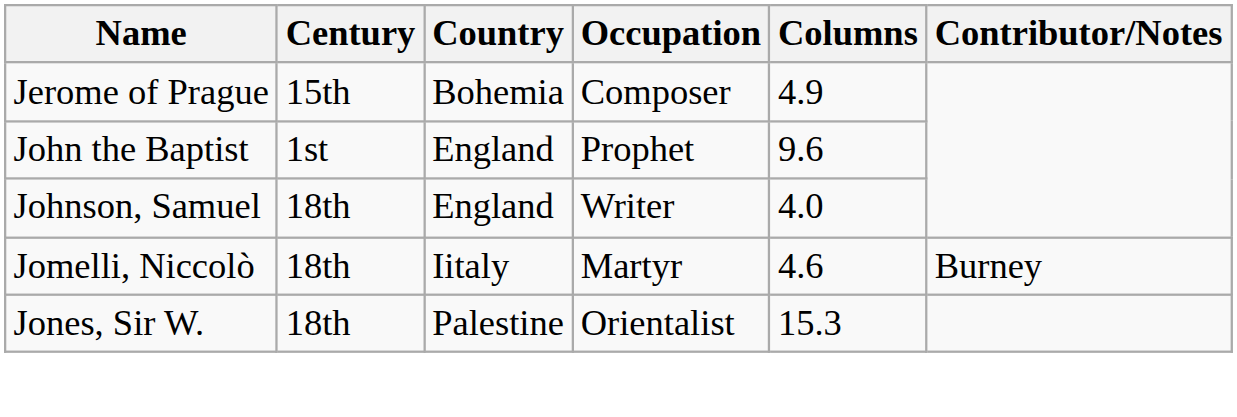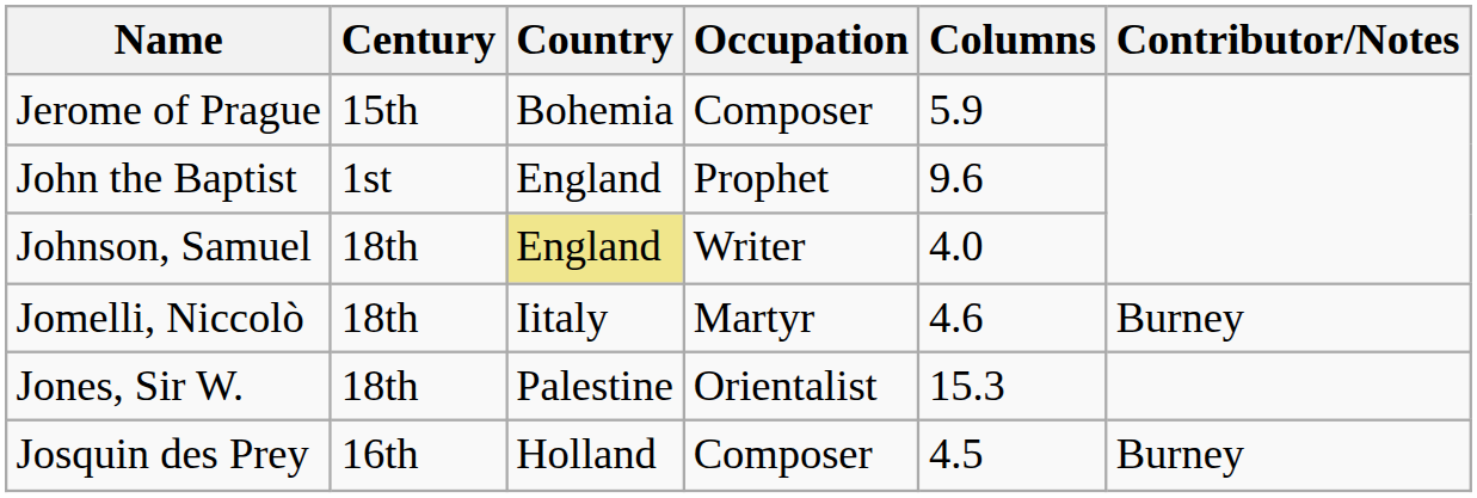 <table class="wikitable">
 <tr>
 <th>Name</th>
 <th>Century</th>
 <th>Country</th>
 <th>Occupation</th>
 <th>Columns</th>
 <th>Contributor/Notes</th>
 </tr>
 <tr>
 <td>Jerome of Prague</td>
 <td>15th</td>
 <td>Bohemia</td>
 <td>Composer</td>
-<td>4.9</td>
+<td>5.9</td>
 </tr>
 <tr>
 <td>John the Baptist</td>
 <td>1st</td>
 <td>England</td>
 <td>Prophet</td>
 <td>9.6</td>
 </tr>
 <tr>
 <td>Johnson, Samuel</td>
 <td>18th</td>
-<td>England</td>
+<td style="background: khaki;">England</td>
 <td>Writer</td>
 <td>4.0</td>
 </tr>
 <tr>
 <td>Jomelli, Niccolò</td>
 <td>18th</td>
 <td>Iitaly</td>
 <td>Martyr</td>
 <td>4.6</td>
 <td>Burney</td>
 </tr>
 <tr>
 <td>Jones, Sir W.</td>
 <td>18th</td>
 <td>Palestine</td>
 <td>Orientalist</td>
 <td>15.3</td>
 </tr>
+<tr>
+<td>Josquin des Prey</td>
+<td>16th</td>
+<td>Holland</td>
+<td>Composer</td>
+<td>4.5</td>
+<td>Burney</td>
+</tr>
 </table>
